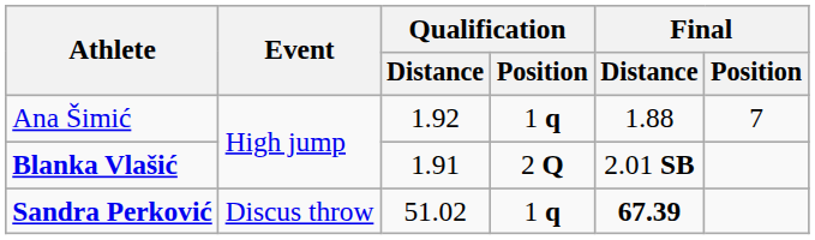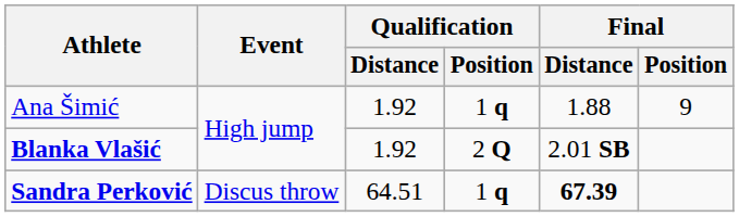 <table class=wikitable style="font-size:90%">
 <tr>
 <th rowspan="2">Athlete</th>
 <th rowspan="2">Event</th>
 <th colspan="2">Qualification</th>
 <th colspan="2">Final</th>
 </tr>
 <tr style="font-size:95%">
 <th>Distance</th>
 <th>Position</th>
 <th>Distance</th>
 <th>Position</th>
 </tr>
 <tr style=text-align:center>
 <td style=text-align:left><a href='#'>Ana Šimić</a></td>
 <td style=text-align:left rowspan=2><a href='#'>High jump</a></td>
 <td>1.92</td>
 <td>1 <strong>q</strong></td>
 <td>1.88</td>
-<td>7</td>
+<td>9</td>
 </tr>
 <tr style=text-align:center>
 <td style=text-align:left><strong><a href='#'>Blanka Vlašić</a></strong></td>
-<td>1.91</td>
+<td>1.92</td>
 <td>2 <strong>Q</strong></td>
 <td>2.01 <strong>SB</strong></td>
 <td></td>
 </tr>
 <tr style=text-align:center>
 <td style=text-align:left><strong><a href='#'>Sandra Perković</a></strong></td>
 <td style=text-align:left><a href='#'>Discus throw</a></td>
-<td>51.02</td>
+<td>64.51</td>
 <td>1 <strong>q</strong></td>
 <td><strong>67.39</strong></td>
 <td></td>
 </tr>
 </table>
